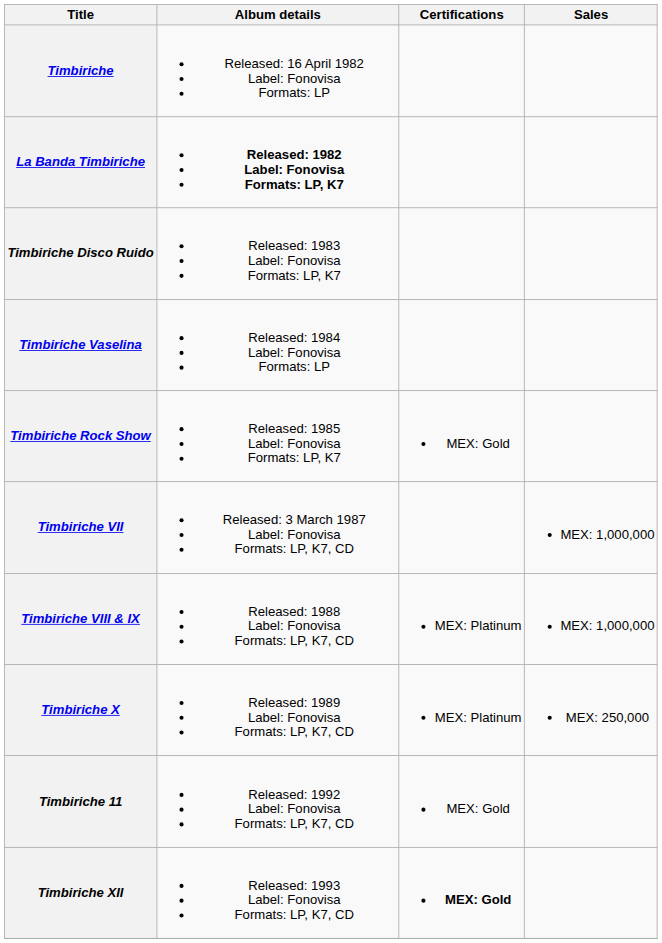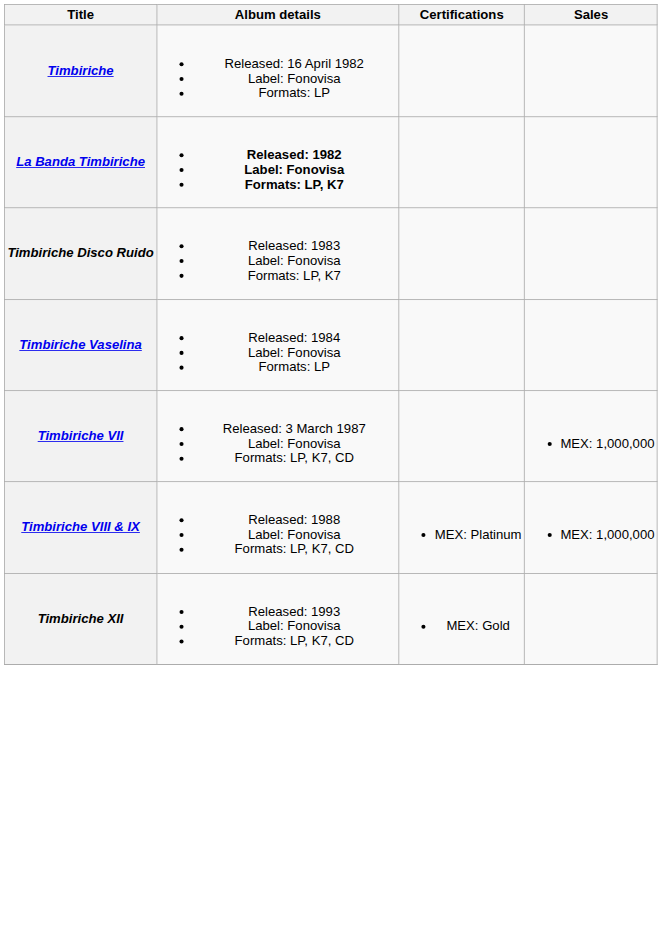 <table class="wikitable plainrowheaders" style="text-align:center;">
 <tr>
 <th rowspan="1">Title</th>
 <th scope="col" rowspan="1" style="width:18em;">Album details</th>
 <th rowspan="1">Certifications</th>
 <th rowspan="1">Sales</th>
 </tr>
 <tr>
 <th scope="row"><em><a href='#'>Timbiriche</a></em></th>
 <td><br><ul><li>Released: 16 April 1982</li><li>Label: Fonovisa</li><li>Formats: LP</li></ul></td>
 <td></td>
 <td></td>
 </tr>
 <tr>
 <th scope="row"><em><a href='#'>La Banda Timbiriche</a></em></th>
 <td><strong><br><ul><li>Released: 1982</li><li>Label: Fonovisa</li><li>Formats: LP, K7</li></ul></strong></td>
 <td></td>
 <td></td>
 </tr>
 <tr>
 <th scope="row"><em>Timbiriche Disco Ruido</em></th>
 <td><br><ul><li>Released: 1983</li><li>Label: Fonovisa</li><li>Formats: LP, K7</li></ul></td>
 <td></td>
 <td></td>
 </tr>
 <tr>
 <th scope="row"><em><a href='#'>Timbiriche Vaselina</a></em></th>
 <td><br><ul><li>Released: 1984</li><li>Label: Fonovisa</li><li>Formats: LP</li></ul></td>
 <td></td>
 <td></td>
 </tr>
 <tr>
-<th scope="row"><em><a href='#'>Timbiriche Rock Show</a></em></th>
-<td><br><ul><li>Released: 1985</li><li>Label: Fonovisa</li><li>Formats: LP, K7</li></ul></td>
-<td><br><ul><li>MEX: Gold</li></ul></td>
-<td></td>
-</tr>
-<tr>
 <th scope="row"><em><a href='#'>Timbiriche VII</a></em></th>
 <td><br><ul><li>Released: 3 March 1987</li><li>Label: Fonovisa</li><li>Formats: LP, K7, CD</li></ul></td>
 <td></td>
 <td><br><ul><li>MEX: 1,000,000</li></ul></td>
 </tr>
 <tr>
 <th scope="row"><em><a href='#'>Timbiriche VIII & IX</a></em></th>
 <td><br><ul><li>Released: 1988</li><li>Label: Fonovisa</li><li>Formats: LP, K7, CD</li></ul></td>
 <td><br><ul><li>MEX: Platinum</li></ul></td>
 <td><br><ul><li>MEX: 1,000,000</li></ul></td>
 </tr>
 <tr>
-<th scope="row"><em><a href='#'>Timbiriche X</a></em></th>
-<td><br><ul><li>Released: 1989</li><li>Label: Fonovisa</li><li>Formats: LP, K7, CD</li></ul></td>
-<td><br><ul><li>MEX: Platinum</li></ul></td>
-<td><br><ul><li>MEX: 250,000</li></ul></td>
-</tr>
-<tr>
-<th scope="row"><em>Timbiriche 11</em></th>
-<td><br><ul><li>Released: 1992</li><li>Label: Fonovisa</li><li>Formats: LP, K7, CD</li></ul></td>
-<td><br><ul><li>MEX: Gold</li></ul></td>
-<td></td>
-</tr>
-<tr>
 <th scope="row"><em>Timbiriche XII</em></th>
 <td><br><ul><li>Released: 1993</li><li>Label: Fonovisa</li><li>Formats: LP, K7, CD</li></ul></td>
-<td><strong><br><ul><li>MEX: Gold</li></ul></strong></td>
+<td><br><ul><li>MEX: Gold</li></ul></td>
 <td></td>
 </tr>
 <tr>
 </tr>
 </table>
